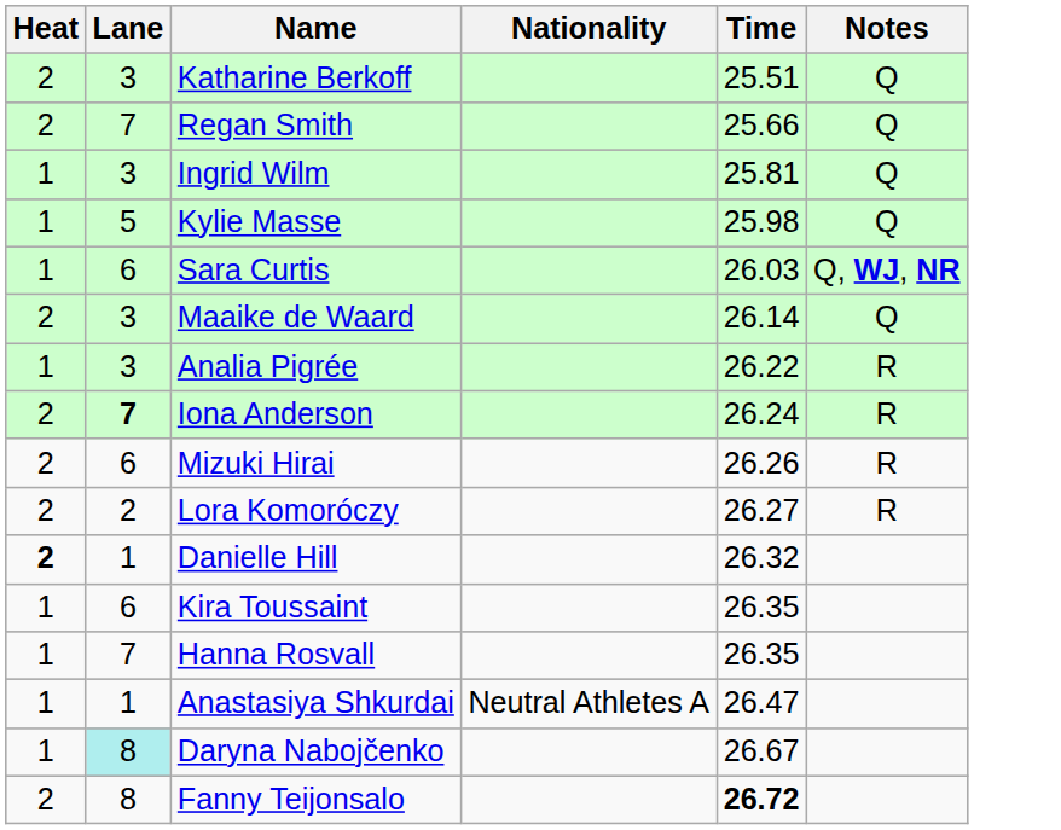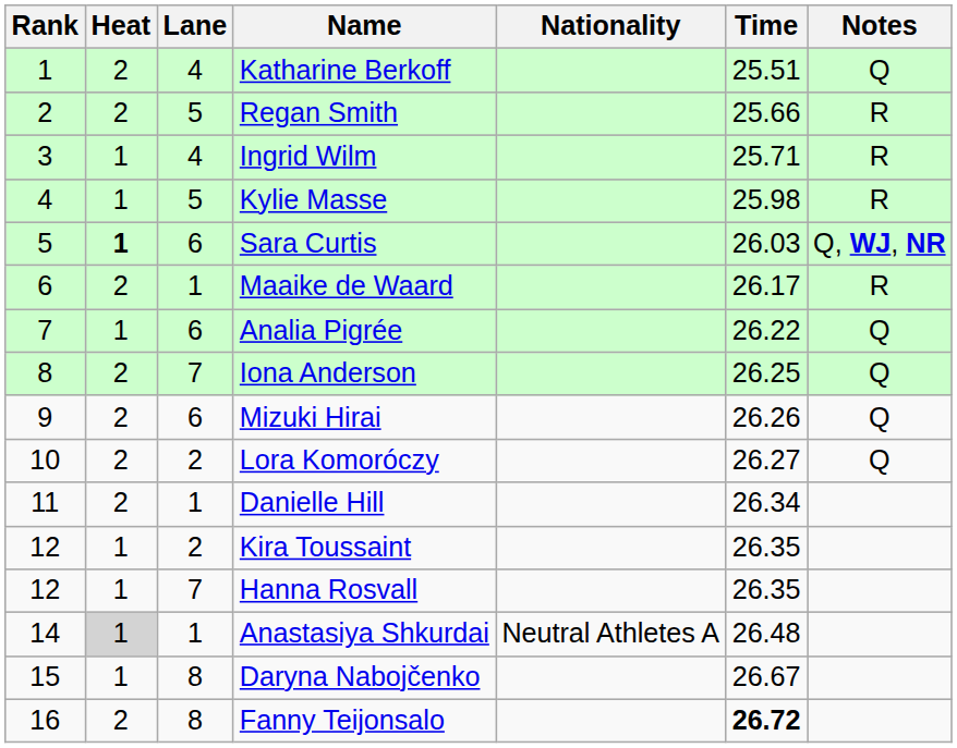 <table class="wikitable sortable" style="text-align:center">
 <tr>
+<th>Rank</th>
 <th>Heat</th>
 <th>Lane</th>
 <th>Name</th>
 <th>Nationality</th>
 <th>Time</th>
 <th>Notes</th>
 </tr>
 <tr bgcolor=ccffcc>
+<td>1</td>
 <td>2</td>
-<td>3</td>
+<td>4</td>
 <td align=left><a href='#'>Katharine Berkoff</a></td>
 <td align=left></td>
 <td>25.51</td>
 <td>Q</td>
 </tr>
 <tr bgcolor=ccffcc>
 <td>2</td>
-<td>7</td>
+<td>2</td>
+<td>5</td>
 <td align=left><a href='#'>Regan Smith</a></td>
 <td align=left></td>
 <td>25.66</td>
-<td>Q</td>
+<td>R</td>
 </tr>
 <tr bgcolor=ccffcc>
+<td>3</td>
 <td>1</td>
-<td>3</td>
+<td>4</td>
 <td align=left><a href='#'>Ingrid Wilm</a></td>
 <td align=left></td>
-<td>25.81</td>
-<td>Q</td>
+<td>25.71</td>
+<td>R</td>
 </tr>
 <tr bgcolor=ccffcc>
+<td>4</td>
 <td>1</td>
 <td>5</td>
 <td align=left><a href='#'>Kylie Masse</a></td>
 <td align=left></td>
 <td>25.98</td>
-<td>Q</td>
+<td>R</td>
 </tr>
 <tr bgcolor=ccffcc>
-<td>1</td>
+<td>5</td>
+<td><strong>1</strong></td>
 <td>6</td>
 <td align=left><a href='#'>Sara Curtis</a></td>
 <td align=left></td>
 <td>26.03</td>
 <td>Q, <a href='#'><strong>WJ</strong></a>, <strong><a href='#'>NR</a></strong></td>
 </tr>
 <tr bgcolor=ccffcc>
+<td>6</td>
 <td>2</td>
-<td>3</td>
+<td>1</td>
 <td align=left><a href='#'>Maaike de Waard</a></td>
 <td align=left></td>
-<td>26.14</td>
+<td>26.17</td>
+<td>R</td>
+</tr>
+<tr bgcolor=ccffcc>
+<td>7</td>
+<td>1</td>
+<td>6</td>
+<td align=left><a href='#'>Analia Pigrée</a></td>
+<td align=left></td>
+<td>26.22</td>
 <td>Q</td>
 </tr>
 <tr bgcolor=ccffcc>
-<td>1</td>
-<td>3</td>
-<td align=left><a href='#'>Analia Pigrée</a></td>
-<td align=left></td>
-<td>26.22</td>
-<td>R</td>
-</tr>
-<tr bgcolor=ccffcc>
+<td>8</td>
 <td>2</td>
-<td><strong>7</strong></td>
+<td>7</td>
 <td align=left><a href='#'>Iona Anderson</a></td>
 <td align=left></td>
-<td>26.24</td>
-<td>R</td>
+<td>26.25</td>
+<td>Q</td>
 </tr>
 <tr>
+<td>9</td>
 <td>2</td>
 <td>6</td>
 <td align=left><a href='#'>Mizuki Hirai</a></td>
 <td align=left></td>
 <td>26.26</td>
-<td>R</td>
+<td>Q</td>
 </tr>
 <tr>
+<td>10</td>
 <td>2</td>
 <td>2</td>
 <td align=left><a href='#'>Lora Komoróczy</a></td>
 <td align=left></td>
 <td>26.27</td>
-<td>R</td>
+<td>Q</td>
 </tr>
 <tr>
-<td><strong>2</strong></td>
+<td>11</td>
+<td>2</td>
 <td>1</td>
 <td align=left><a href='#'>Danielle Hill</a></td>
 <td align=left></td>
-<td>26.32</td>
+<td>26.34</td>
 <td></td>
 </tr>
 <tr>
+<td>12</td>
 <td>1</td>
-<td>6</td>
+<td>2</td>
 <td align=left><a href='#'>Kira Toussaint</a></td>
 <td align=left></td>
 <td>26.35</td>
 <td></td>
 </tr>
 <tr>
+<td>12</td>
 <td>1</td>
 <td>7</td>
 <td align=left><a href='#'>Hanna Rosvall</a></td>
 <td align=left></td>
 <td>26.35</td>
 <td></td>
 </tr>
 <tr>
-<td>1</td>
+<td>14</td>
+<td style="background: lightgrey;">1</td>
 <td>1</td>
 <td align=left><a href='#'>Anastasiya Shkurdai</a></td>
 <td align=left> Neutral Athletes A</td>
-<td>26.47</td>
+<td>26.48</td>
 <td></td>
 </tr>
 <tr>
+<td>15</td>
 <td>1</td>
-<td style="background: paleturquoise;">8</td>
+<td>8</td>
 <td align=left><a href='#'>Daryna Nabojčenko</a></td>
 <td align=left></td>
 <td>26.67</td>
 <td></td>
 </tr>
 <tr>
+<td>16</td>
 <td>2</td>
 <td>8</td>
 <td align=left><a href='#'>Fanny Teijonsalo</a></td>
 <td align=left></td>
 <td><strong>26.72</strong></td>
 <td></td>
 </tr>
 </table>
